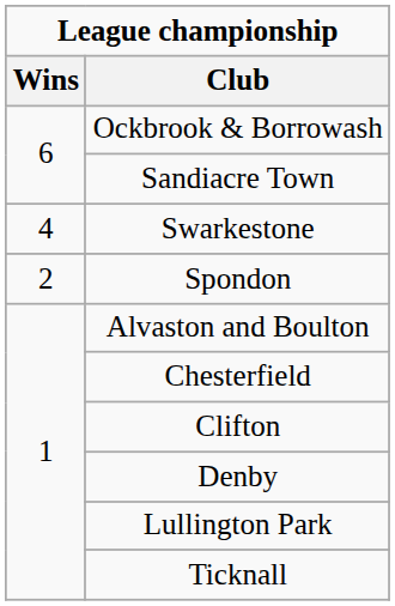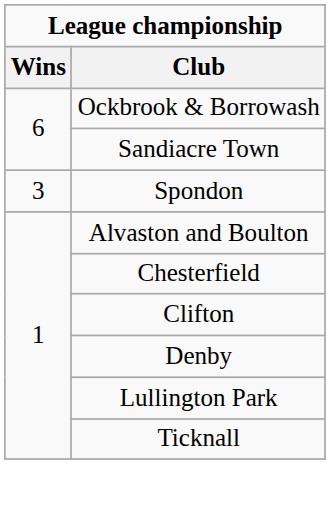 <table class="wikitable" style="font-size:90%; text-align:center">
 <tr>
 <td colspan="2" style="text-align:center"><strong>League championship</strong></td>
 </tr>
 <tr>
 <th>Wins</th>
 <th>Club</th>
 </tr>
 <tr>
 <td rowspan="2">6</td>
 <td>Ockbrook & Borrowash</td>
 </tr>
 <tr>
 <td>Sandiacre Town</td>
 </tr>
 <tr>
-<td rowspan="1">4</td>
-<td>Swarkestone</td>
-</tr>
-<tr>
-<td rowspan="1">2</td>
+<td rowspan="1">3</td>
 <td>Spondon</td>
 </tr>
 <tr>
 <td rowspan="6">1</td>
 <td>Alvaston and Boulton</td>
 </tr>
 <tr>
 <td>Chesterfield</td>
 </tr>
 <tr>
 <td>Clifton</td>
 </tr>
 <tr>
 <td>Denby</td>
 </tr>
 <tr>
 <td>Lullington Park</td>
 </tr>
 <tr>
 <td>Ticknall</td>
 </tr>
 </table>
